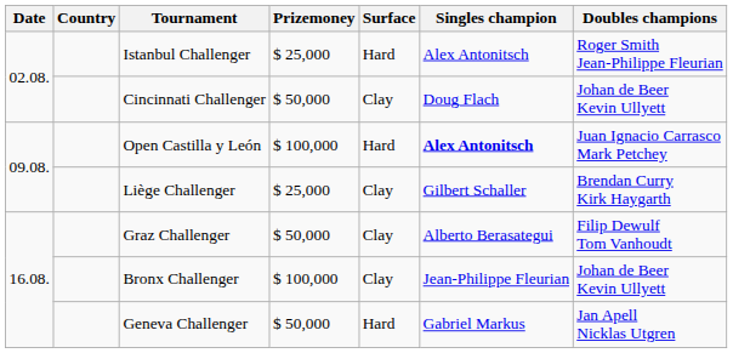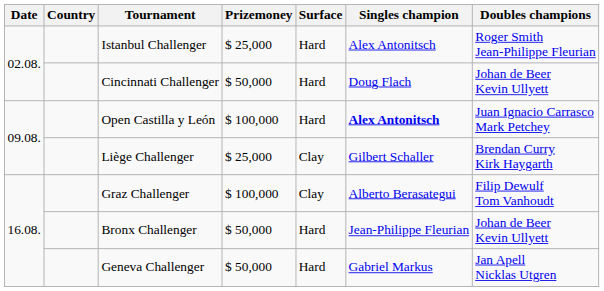 <table class="sortable wikitable" style=font-size:97%>
 <tr>
 <th>Date</th>
 <th>Country</th>
 <th>Tournament</th>
 <th>Prizemoney</th>
 <th>Surface</th>
 <th>Singles champion</th>
 <th>Doubles champions</th>
 </tr>
 <tr>
 <td rowspan="2">02.08.</td>
 <td></td>
 <td>Istanbul Challenger</td>
 <td>$ 25,000</td>
 <td>Hard</td>
 <td> <a href='#'>Alex Antonitsch</a></td>
 <td> <a href='#'>Roger Smith</a><br> <a href='#'>Jean-Philippe Fleurian</a></td>
 </tr>
 <tr>
 <td></td>
 <td>Cincinnati Challenger</td>
 <td>$ 50,000</td>
-<td>Clay</td>
+<td>Hard</td>
 <td> <a href='#'>Doug Flach</a></td>
 <td> <a href='#'>Johan de Beer</a><br> <a href='#'>Kevin Ullyett</a></td>
 </tr>
 <tr>
 <td rowspan="2">09.08.</td>
 <td></td>
 <td>Open Castilla y León</td>
 <td>$ 100,000</td>
 <td>Hard</td>
 <td><strong> <a href='#'>Alex Antonitsch</a></strong></td>
 <td> <a href='#'>Juan Ignacio Carrasco</a><br> <a href='#'>Mark Petchey</a></td>
 </tr>
 <tr>
 <td></td>
 <td>Liège Challenger</td>
 <td>$ 25,000</td>
 <td>Clay</td>
 <td> <a href='#'>Gilbert Schaller</a></td>
 <td> <a href='#'>Brendan Curry</a><br> <a href='#'>Kirk Haygarth</a></td>
 </tr>
 <tr>
 <td rowspan="3">16.08.</td>
 <td></td>
 <td>Graz Challenger</td>
-<td>$ 50,000</td>
+<td>$ 100,000</td>
 <td>Clay</td>
 <td> <a href='#'>Alberto Berasategui</a></td>
 <td> <a href='#'>Filip Dewulf</a><br> <a href='#'>Tom Vanhoudt</a></td>
 </tr>
 <tr>
 <td></td>
 <td>Bronx Challenger</td>
-<td>$ 100,000</td>
-<td>Clay</td>
+<td>$ 50,000</td>
+<td>Hard</td>
 <td> <a href='#'>Jean-Philippe Fleurian</a></td>
 <td> <a href='#'>Johan de Beer</a><br> <a href='#'>Kevin Ullyett</a></td>
 </tr>
 <tr>
 <td></td>
 <td>Geneva Challenger</td>
 <td>$ 50,000</td>
 <td>Hard</td>
 <td> <a href='#'>Gabriel Markus</a></td>
 <td> <a href='#'>Jan Apell</a><br>  <a href='#'>Nicklas Utgren</a></td>
 </tr>
 </table>
